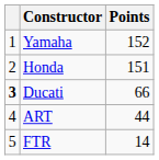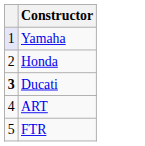 <table class="wikitable" style="font-size: 95%;">
 <tr>
 <th></th>
 <th>Constructor</th>
-<th>Points</th>
 </tr>
 <tr>
-<td align=center>1</td>
+<td align=center style="background: lavender;">1</td>
 <td> <a href='#'>Yamaha</a></td>
-<td align=right>152</td>
 </tr>
 <tr>
 <td align=center>2</td>
 <td> <a href='#'>Honda</a></td>
-<td align=right>151</td>
 </tr>
 <tr>
 <td align=center><strong>3</strong></td>
 <td> <a href='#'>Ducati</a></td>
-<td align=right>66</td>
 </tr>
 <tr>
 <td align=center>4</td>
 <td> <a href='#'>ART</a></td>
-<td align=right>44</td>
 </tr>
 <tr>
 <td align=center>5</td>
 <td> <a href='#'>FTR</a></td>
-<td align=right>14</td>
 </tr>
 </table>
